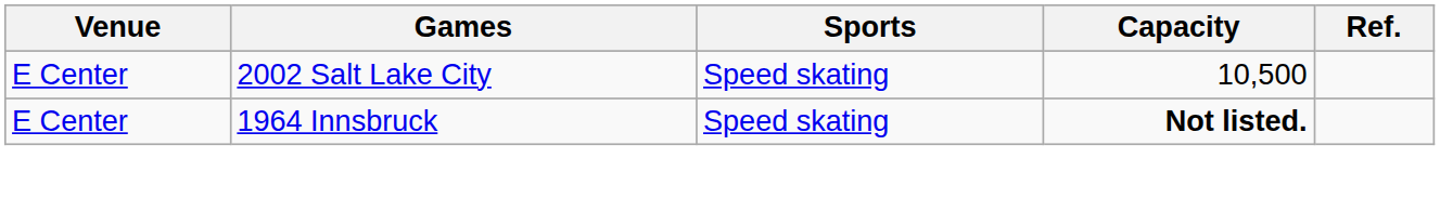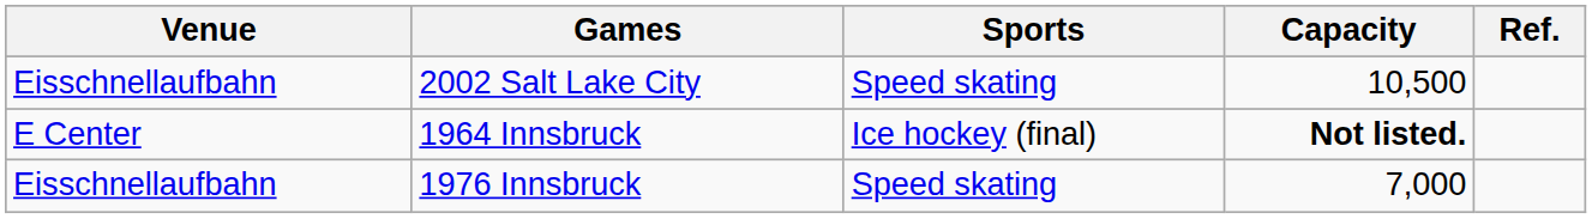 <table class="wikitable sortable" width=780px>
 <tr>
 <th>Venue</th>
 <th>Games</th>
 <th>Sports</th>
 <th>Capacity</th>
 <th>Ref.</th>
 </tr>
 <tr>
-<td><a href='#'>E Center</a></td>
+<td><a href='#'>Eisschnellaufbahn</a></td>
 <td><a href='#'>2002 Salt Lake City</a></td>
 <td><a href='#'>Speed skating</a></td>
 <td align="right">10,500</td>
 <td align=center></td>
 </tr>
 <tr>
 <td><a href='#'>E Center</a></td>
 <td><a href='#'>1964 Innsbruck</a></td>
-<td><a href='#'>Speed skating</a></td>
+<td><a href='#'>Ice hockey</a> (final)</td>
 <td align="right"><strong>Not listed.</strong></td>
 <td align=center></td>
 </tr>
+<tr>
+<td><a href='#'>Eisschnellaufbahn</a></td>
+<td><a href='#'>1976 Innsbruck</a></td>
+<td><a href='#'>Speed skating</a></td>
+<td align="right">7,000</td>
+<td align=center></td>
+</tr>
 </table>
